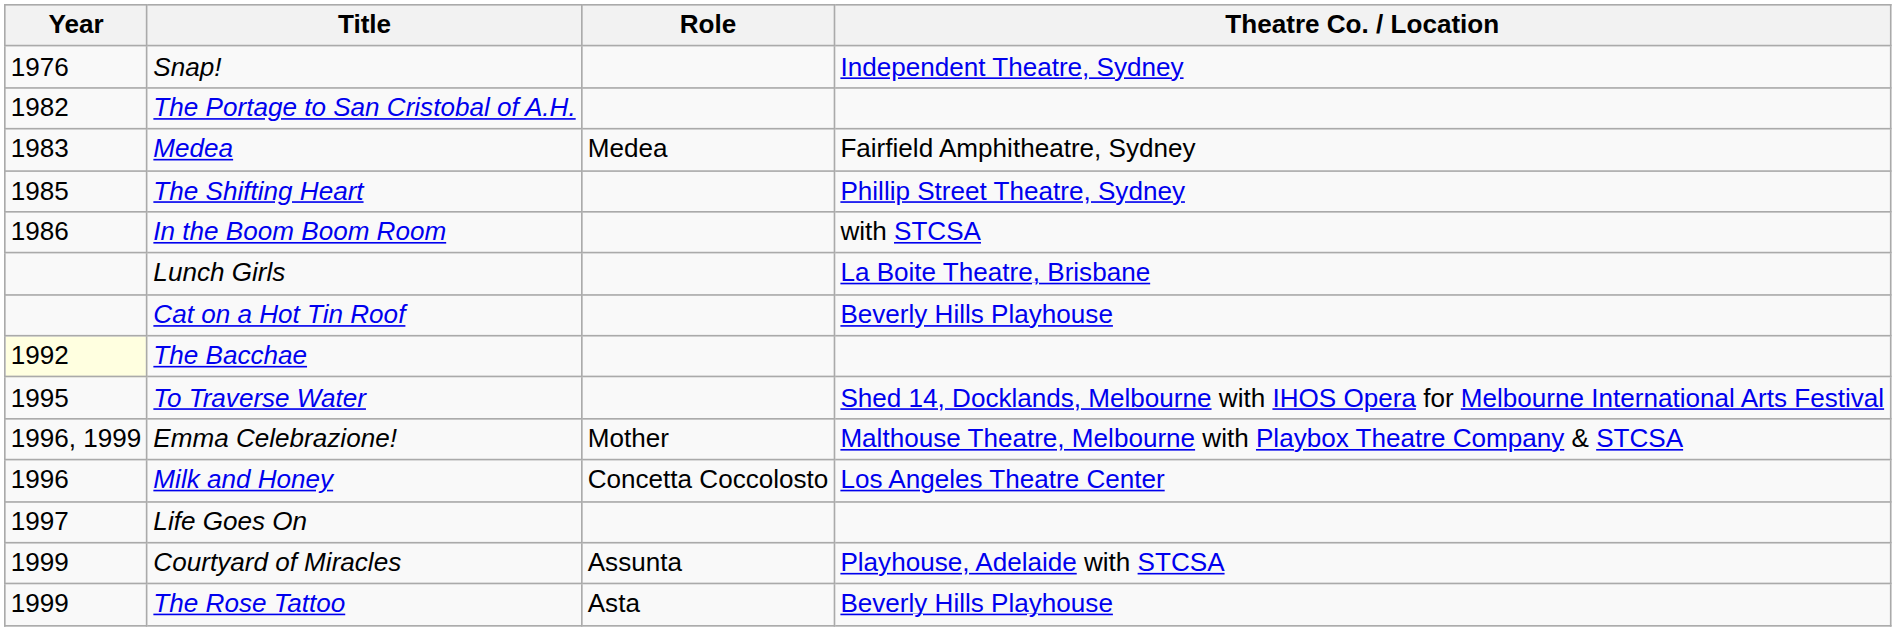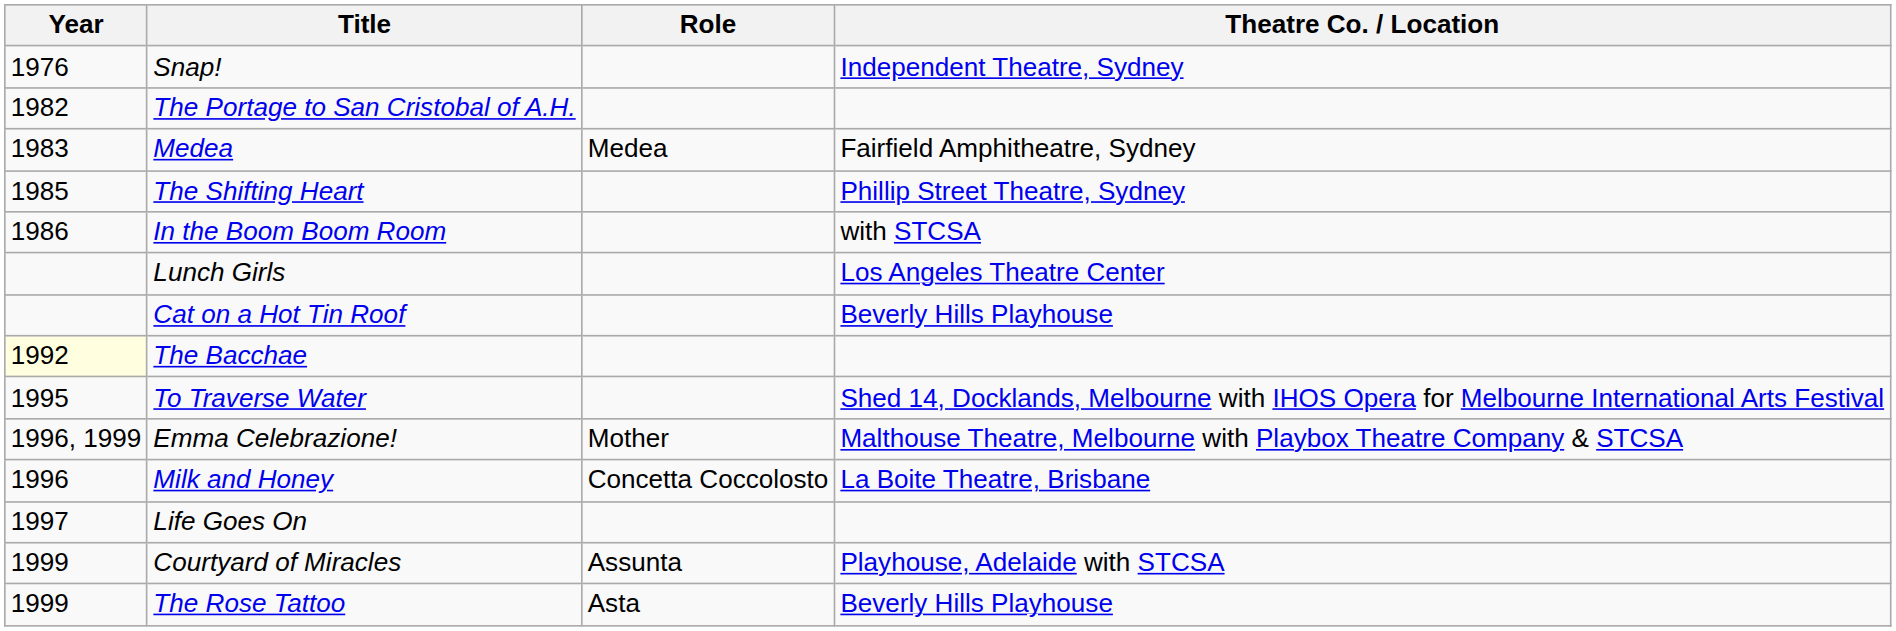 <table class="wikitable">
 <tr>
 <th>Year</th>
 <th>Title</th>
 <th>Role</th>
 <th>Theatre Co. / Location</th>
 </tr>
 <tr>
 <td>1976</td>
 <td><em>Snap!</em></td>
 <td></td>
 <td><a href='#'>Independent Theatre, Sydney</a></td>
 </tr>
 <tr>
 <td>1982</td>
 <td><em><a href='#'>The Portage to San Cristobal of A.H.</a></em></td>
 <td></td>
 <td></td>
 </tr>
 <tr>
 <td>1983</td>
 <td><em><a href='#'>Medea</a></em></td>
 <td>Medea</td>
 <td>Fairfield Amphitheatre, Sydney</td>
 </tr>
 <tr>
 <td>1985</td>
 <td><em><a href='#'>The Shifting Heart</a></em></td>
 <td></td>
 <td><a href='#'>Phillip Street Theatre, Sydney</a></td>
 </tr>
 <tr>
 <td>1986</td>
 <td><em><a href='#'>In the Boom Boom Room</a></em></td>
 <td></td>
 <td>with <a href='#'>STCSA</a></td>
 </tr>
 <tr>
 <td></td>
 <td><em>Lunch Girls</em></td>
 <td></td>
-<td><a href='#'>La Boite Theatre, Brisbane</a></td>
+<td><a href='#'>Los Angeles Theatre Center</a></td>
 </tr>
 <tr>
 <td></td>
 <td><em><a href='#'>Cat on a Hot Tin Roof</a></em></td>
 <td></td>
 <td><a href='#'>Beverly Hills Playhouse</a></td>
 </tr>
 <tr>
 <td style="background: lightyellow;">1992</td>
 <td><em><a href='#'>The Bacchae</a></em></td>
 <td></td>
 <td></td>
 </tr>
 <tr>
 <td>1995</td>
 <td><em><a href='#'>To Traverse Water</a></em></td>
 <td></td>
 <td><a href='#'>Shed 14, Docklands, Melbourne</a> with <a href='#'>IHOS Opera</a> for <a href='#'>Melbourne International Arts Festival</a></td>
 </tr>
 <tr>
 <td>1996, 1999</td>
 <td><em>Emma Celebrazione!</em></td>
 <td>Mother</td>
 <td><a href='#'>Malthouse Theatre, Melbourne</a> with <a href='#'>Playbox Theatre Company</a> & <a href='#'>STCSA</a></td>
 </tr>
 <tr>
 <td>1996</td>
 <td><em><a href='#'>Milk and Honey</a></em></td>
 <td>Concetta Coccolosto</td>
-<td><a href='#'>Los Angeles Theatre Center</a></td>
+<td><a href='#'>La Boite Theatre, Brisbane</a></td>
 </tr>
 <tr>
 <td>1997</td>
 <td><em>Life Goes On</em></td>
 <td></td>
 <td></td>
 </tr>
 <tr>
 <td>1999</td>
 <td><em>Courtyard of Miracles</em></td>
 <td>Assunta</td>
 <td><a href='#'>Playhouse, Adelaide</a> with <a href='#'>STCSA</a></td>
 </tr>
 <tr>
 <td>1999</td>
 <td><em><a href='#'>The Rose Tattoo</a></em></td>
 <td>Asta</td>
 <td><a href='#'>Beverly Hills Playhouse</a></td>
 </tr>
 </table>
